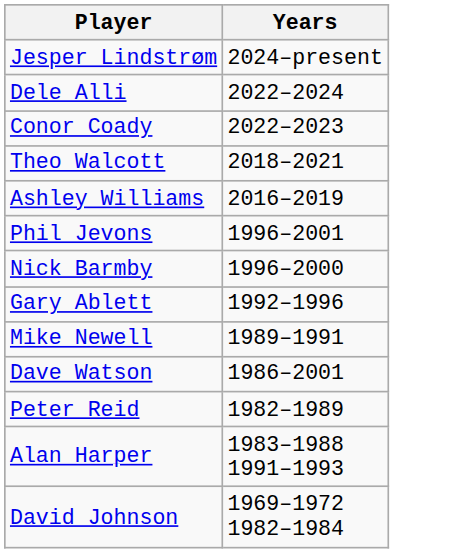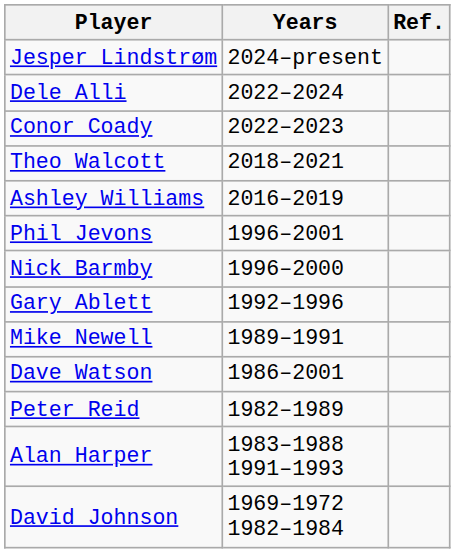 <table class="wikitable">
 <tr>
 <th>Player</th>
 <th>Years</th>
+<th>Ref.</th>
 </tr>
 <tr>
 <td> <a href='#'>Jesper Lindstrøm</a></td>
 <td>2024–present</td>
+<td></td>
 </tr>
 <tr>
 <td> <a href='#'>Dele Alli</a></td>
 <td>2022–2024</td>
+<td></td>
 </tr>
 <tr>
 <td> <a href='#'>Conor Coady</a></td>
 <td>2022–2023</td>
+<td></td>
 </tr>
 <tr>
 <td> <a href='#'>Theo Walcott</a></td>
 <td>2018–2021</td>
+<td></td>
 </tr>
 <tr>
 <td> <a href='#'>Ashley Williams</a></td>
 <td>2016–2019</td>
+<td></td>
 </tr>
 <tr>
 <td> <a href='#'>Phil Jevons</a></td>
 <td>1996–2001</td>
+<td></td>
 </tr>
 <tr>
 <td> <a href='#'>Nick Barmby</a></td>
 <td>1996–2000</td>
+<td></td>
 </tr>
 <tr>
 <td> <a href='#'>Gary Ablett</a></td>
 <td>1992–1996</td>
+<td></td>
 </tr>
 <tr>
 <td> <a href='#'>Mike Newell</a></td>
 <td>1989–1991</td>
+<td></td>
 </tr>
 <tr>
 <td> <a href='#'>Dave Watson</a></td>
 <td>1986–2001</td>
+<td></td>
 </tr>
 <tr>
 <td> <a href='#'>Peter Reid</a></td>
 <td>1982–1989</td>
+<td></td>
 </tr>
 <tr>
 <td> <a href='#'>Alan Harper</a></td>
 <td>1983–1988<br>1991–1993</td>
+<td></td>
 </tr>
 <tr>
 <td> <a href='#'>David Johnson</a></td>
 <td>1969–1972<br>1982–1984</td>
+<td></td>
 </tr>
 </table>
